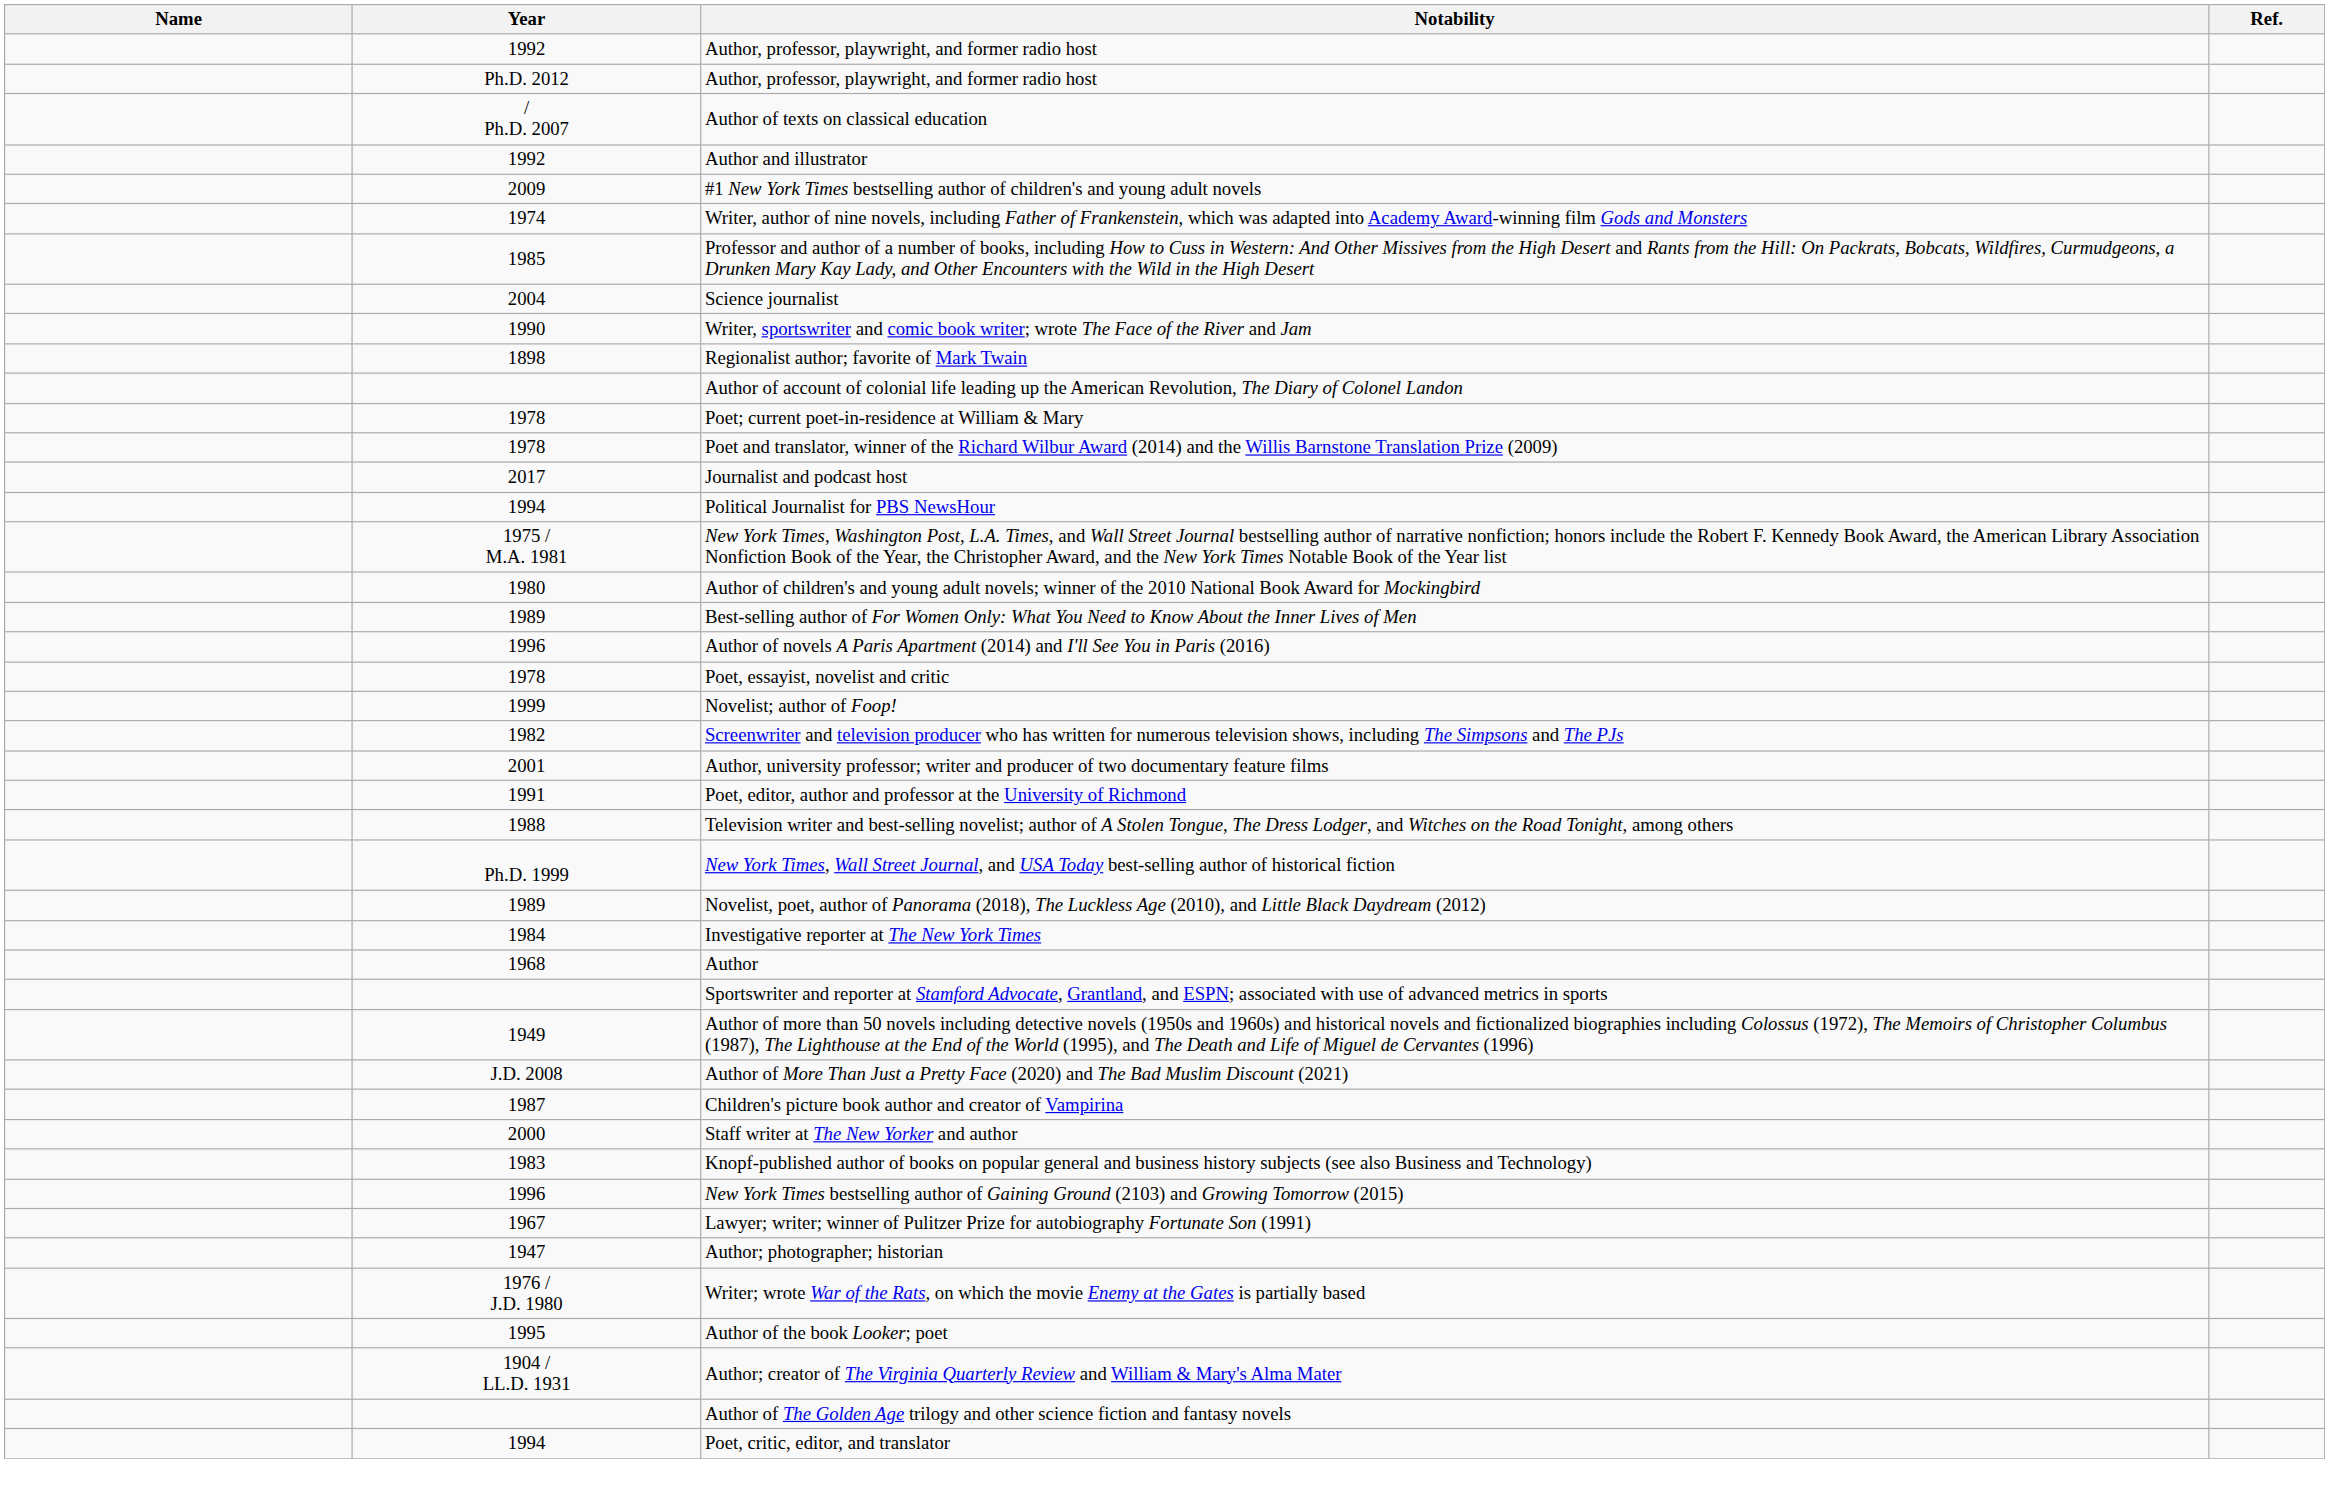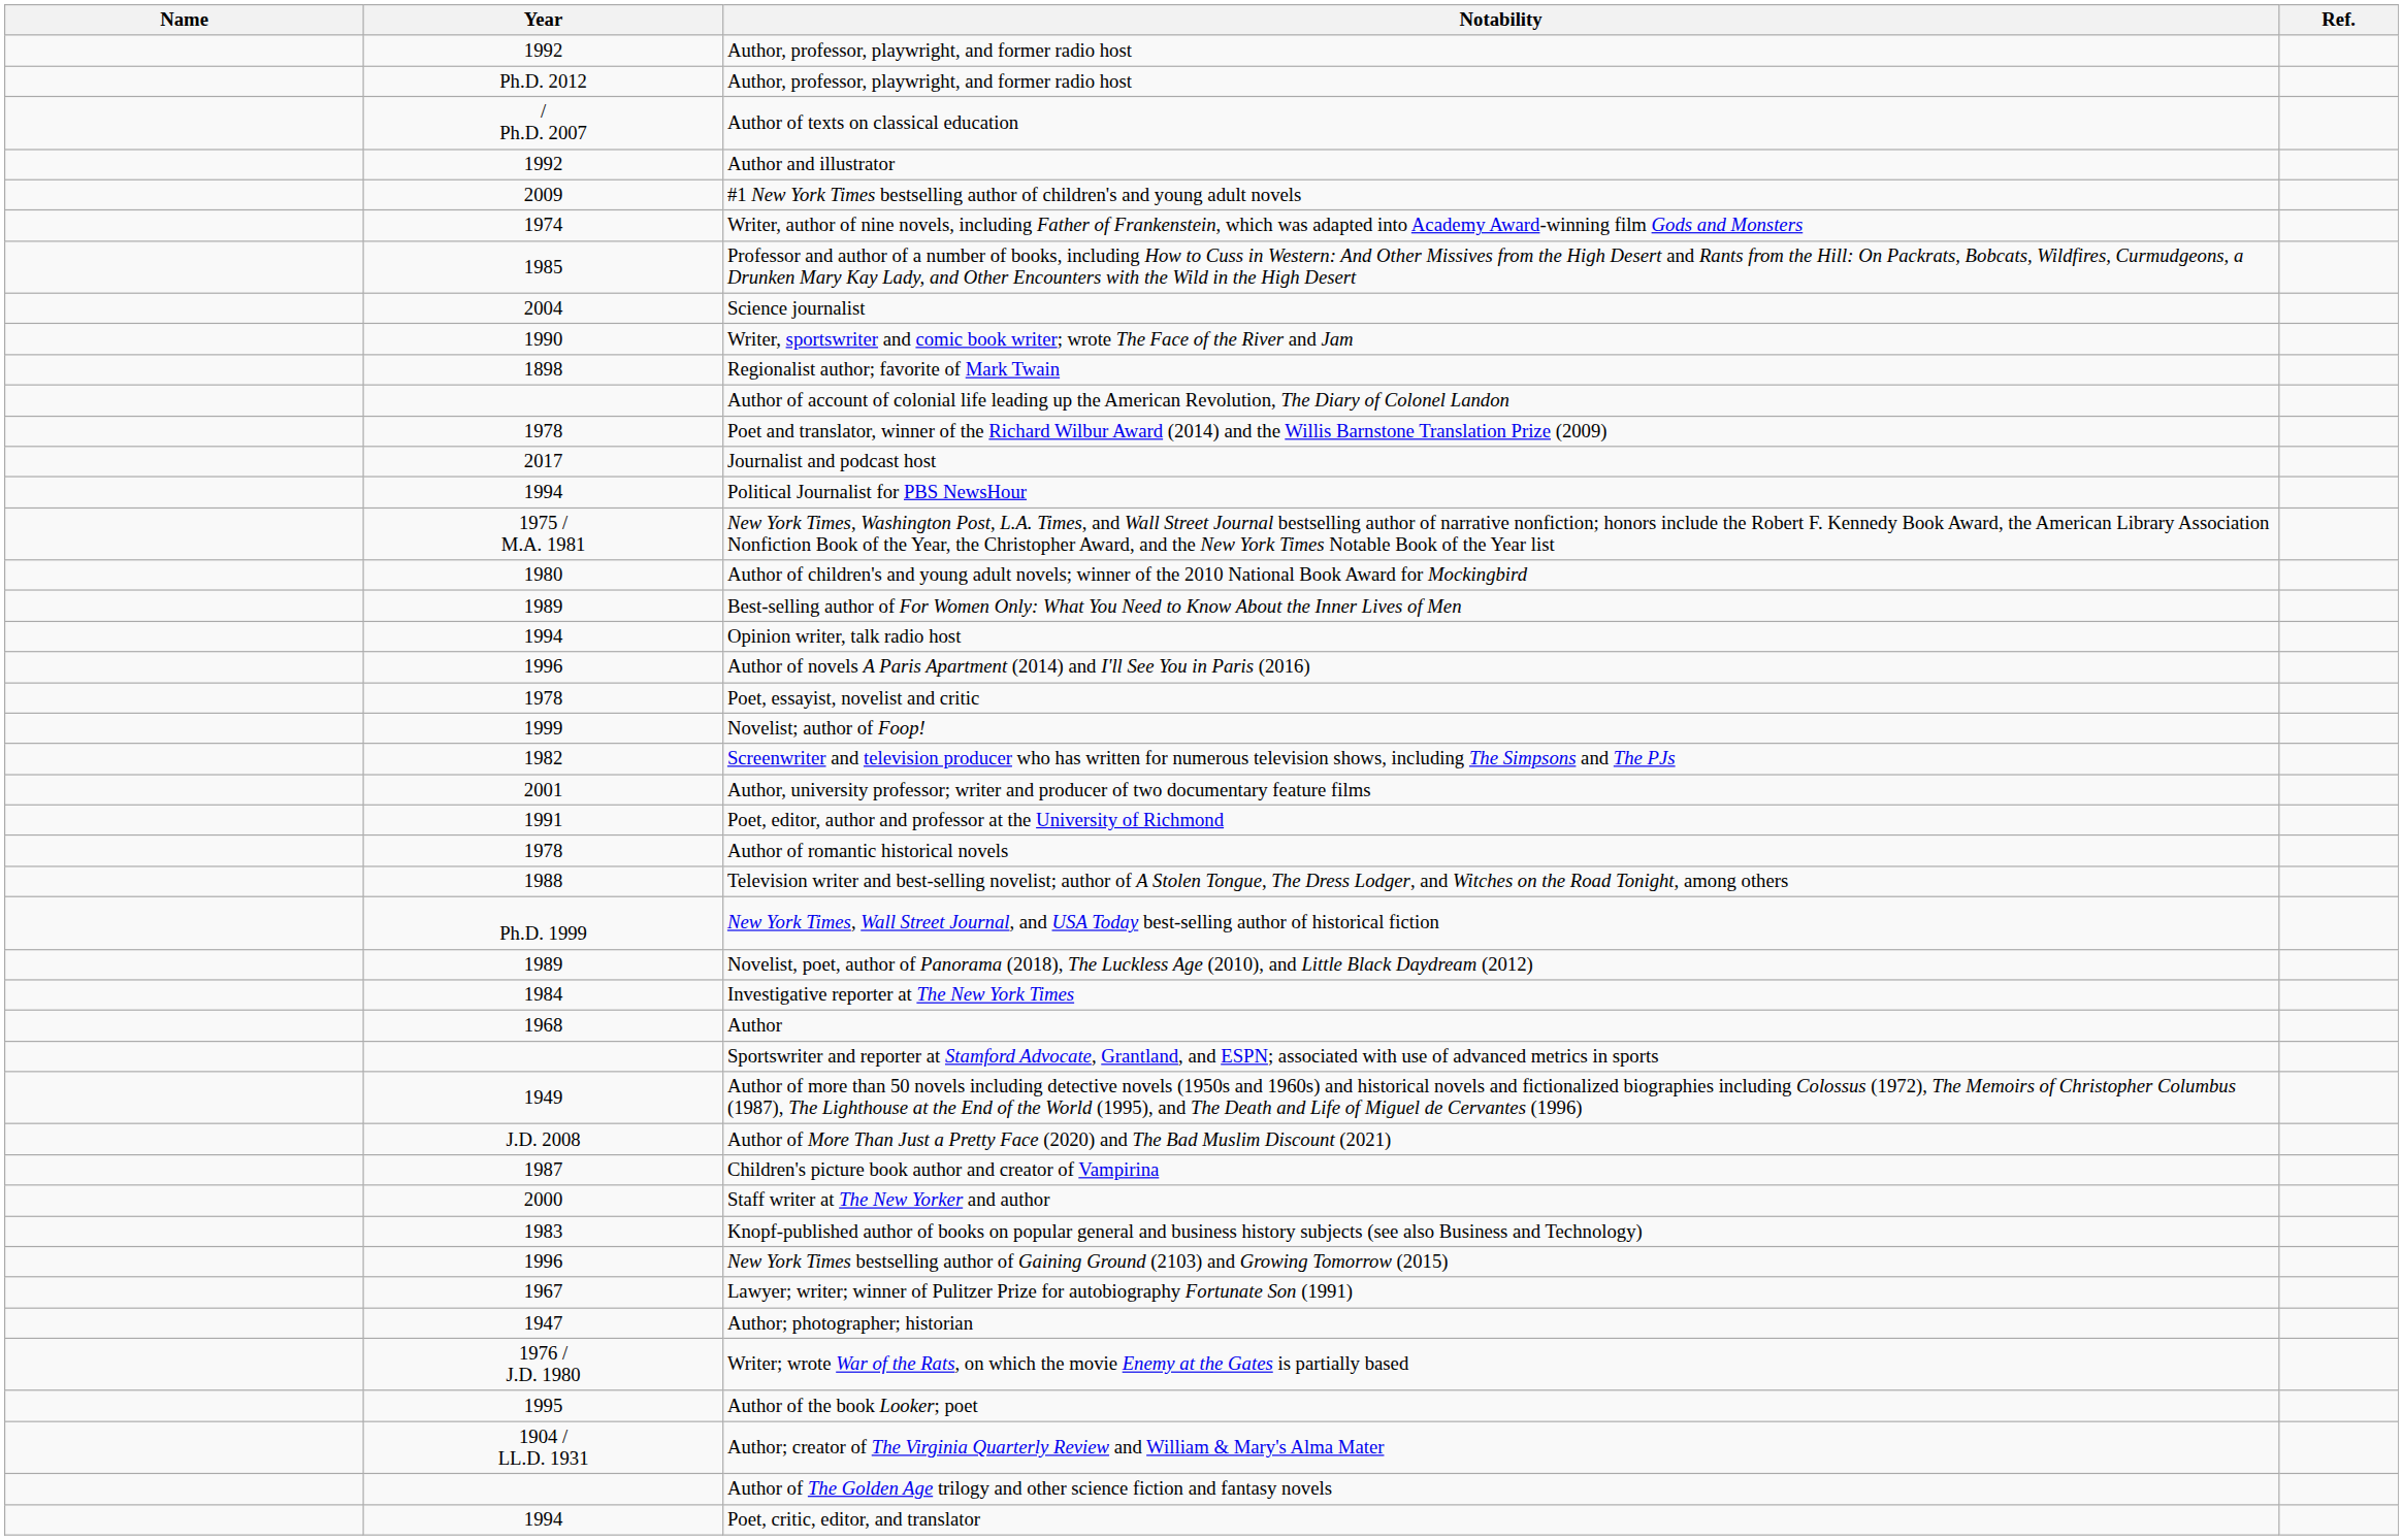 <table class="wikitable sortable" style="width:100%">
 <tr>
 <th width="15%">Name</th>
 <th width="15%">Year</th>
 <th width="65%" class="unsortable">Notability</th>
 <th width="5%" class="unsortable">Ref.</th>
 </tr>
 <tr>
 <td></td>
 <td align="center">1992</td>
 <td>Author, professor, playwright, and former radio host</td>
 <td align="center"></td>
 </tr>
 <tr>
 <td></td>
 <td align="center">Ph.D. 2012</td>
 <td>Author, professor, playwright, and former radio host</td>
 <td align="center"></td>
 </tr>
 <tr>
 <td></td>
 <td align="center"> /<br> Ph.D. 2007</td>
 <td>Author of texts on classical education</td>
 <td align="center"></td>
 </tr>
 <tr>
 <td></td>
 <td align="center">1992</td>
 <td>Author and illustrator</td>
 <td align="center"></td>
 </tr>
 <tr>
 <td></td>
 <td align="center">2009</td>
 <td>#1 <em>New York Times</em> bestselling author of children's and young adult novels</td>
 <td align="center"></td>
 </tr>
 <tr>
 <td></td>
 <td align="center">1974</td>
 <td>Writer, author of nine novels, including <em>Father of Frankenstein</em>, which was adapted into <a href='#'>Academy Award</a>-winning film <em><a href='#'>Gods and Monsters</a></em></td>
 <td align="center"></td>
 </tr>
 <tr>
 <td></td>
 <td align="center">1985</td>
 <td>Professor and author of a number of books, including <em>How to Cuss in Western: And Other Missives from the High Desert</em> and <em>Rants from the Hill: On Packrats, Bobcats, Wildfires, Curmudgeons, a Drunken Mary Kay Lady, and Other Encounters with the Wild in the High Desert</em></td>
 <td align="center"></td>
 </tr>
 <tr>
 <td></td>
 <td align="center">2004</td>
 <td>Science journalist</td>
 <td align="center"></td>
 </tr>
 <tr>
 <td></td>
 <td align="center">1990</td>
 <td>Writer, <a href='#'>sportswriter</a> and <a href='#'>comic book writer</a>; wrote <em>The Face of the River</em> and <em>Jam</em></td>
 <td align="center"></td>
 </tr>
 <tr>
 <td></td>
 <td align="center">1898</td>
 <td>Regionalist author; favorite of <a href='#'>Mark Twain</a></td>
 <td align="center"></td>
 </tr>
 <tr>
 <td></td>
 <td align="center"></td>
 <td>Author of account of colonial life leading up the American Revolution, <em>The Diary of Colonel Landon</em></td>
 <td align="center"></td>
 </tr>
 <tr>
 <td></td>
 <td align="center">1978</td>
-<td>Poet; current poet-in-residence at William & Mary</td>
-<td align="center"></td>
-</tr>
-<tr>
-<td></td>
-<td align="center">1978</td>
 <td>Poet and translator, winner of the <a href='#'>Richard Wilbur Award</a> (2014) and the <a href='#'>Willis Barnstone Translation Prize</a> (2009)</td>
 <td align="center"></td>
 </tr>
 <tr>
 <td></td>
 <td align="center">2017</td>
 <td>Journalist and podcast host</td>
 <td align="center"></td>
 </tr>
 <tr>
 <td></td>
 <td align="center">1994</td>
 <td>Political Journalist for <a href='#'>PBS NewsHour</a></td>
 <td align="center"></td>
 </tr>
 <tr>
 <td></td>
 <td align="center">1975 /<br>M.A. 1981</td>
 <td><em>New York Times</em>, <em>Washington Post</em>, <em>L.A. Times</em>, and <em>Wall Street Journal</em> bestselling author of narrative nonfiction; honors include the Robert F. Kennedy Book Award, the American Library Association Nonfiction Book of the Year, the Christopher Award, and the <em>New York Times</em> Notable Book of the Year list</td>
 <td align="center"></td>
 </tr>
 <tr>
 <td></td>
 <td align="center">1980</td>
 <td>Author of children's and young adult novels; winner of the 2010 National Book Award for <em>Mockingbird</em></td>
 <td align="center"></td>
 </tr>
 <tr>
 <td></td>
 <td align="center">1989</td>
 <td>Best-selling author of <em>For Women Only: What You Need to Know About the Inner Lives of Men</em></td>
+<td align="center"></td>
+</tr>
+<tr>
+<td></td>
+<td align="center">1994</td>
+<td>Opinion writer, talk radio host</td>
 <td align="center"></td>
 </tr>
 <tr>
 <td></td>
 <td align="center">1996</td>
 <td>Author of novels <em>A Paris Apartment</em> (2014) and <em>I'll See You in Paris</em> (2016)</td>
 <td align="center"></td>
 </tr>
 <tr>
 <td></td>
 <td align="center">1978</td>
 <td>Poet, essayist, novelist and critic</td>
 <td align="center"></td>
 </tr>
 <tr>
 <td></td>
 <td align="center">1999</td>
 <td>Novelist; author of <em>Foop!</em></td>
 <td align="center"></td>
 </tr>
 <tr>
 <td></td>
 <td align="center">1982</td>
 <td><a href='#'>Screenwriter</a> and <a href='#'>television producer</a> who has written for numerous television shows, including <em><a href='#'>The Simpsons</a></em> and <em><a href='#'>The PJs</a></em></td>
 <td align="center"></td>
 </tr>
 <tr>
 <td></td>
 <td align="center">2001</td>
 <td>Author, university professor; writer and producer of two documentary feature films</td>
 <td align="center"></td>
 </tr>
 <tr>
 <td></td>
 <td align="center">1991</td>
 <td>Poet, editor, author and professor at the <a href='#'>University of Richmond</a></td>
+<td align="center"></td>
+</tr>
+<tr>
+<td></td>
+<td align="center">1978</td>
+<td>Author of romantic historical novels</td>
 <td align="center"></td>
 </tr>
 <tr>
 <td></td>
 <td align="center">1988</td>
 <td>Television writer and best-selling novelist; author of <em>A Stolen Tongue</em>, <em>The Dress Lodger</em>, and <em>Witches on the Road Tonight</em>, among others</td>
 <td align="center"></td>
 </tr>
 <tr>
 <td></td>
 <td align="center"><br>Ph.D. 1999</td>
 <td><em><a href='#'>New York Times</a></em>, <em><a href='#'>Wall Street Journal</a></em>, and <em><a href='#'>USA Today</a></em> best-selling author of historical fiction</td>
 <td align="center"></td>
 </tr>
 <tr>
 <td></td>
 <td align="center">1989</td>
 <td>Novelist, poet, author of <em>Panorama</em> (2018), <em>The Luckless Age</em> (2010), and <em>Little Black Daydream</em> (2012)</td>
 <td align="center"></td>
 </tr>
 <tr>
 <td></td>
 <td align="center">1984</td>
 <td>Investigative reporter at <em><a href='#'>The New York Times</a></em></td>
 <td align="center"></td>
 </tr>
 <tr>
 <td></td>
 <td align="center">1968</td>
 <td>Author</td>
 <td align="center"></td>
 </tr>
 <tr>
 <td></td>
 <td align="center"></td>
 <td>Sportswriter and reporter at <em><a href='#'>Stamford Advocate</a></em>, <a href='#'>Grantland</a>, and <a href='#'>ESPN</a>; associated with use of advanced metrics in sports</td>
 <td align="center"></td>
 </tr>
 <tr>
 <td></td>
 <td align="center">1949</td>
 <td>Author of more than 50 novels including detective novels (1950s and 1960s) and historical novels and fictionalized biographies including <em>Colossus</em> (1972), <em>The Memoirs of Christopher Columbus</em> (1987), <em>The Lighthouse at the End of the World</em> (1995), and <em>The Death and Life of Miguel de Cervantes</em> (1996)</td>
 <td align="center"></td>
 </tr>
 <tr>
 <td></td>
 <td align="center">J.D. 2008</td>
 <td>Author of <em>More Than Just a Pretty Face</em> (2020) and <em>The Bad Muslim Discount</em> (2021)</td>
 <td align="center"></td>
 </tr>
 <tr>
 <td></td>
 <td align="center">1987</td>
 <td>Children's picture book author and creator of <a href='#'>Vampirina</a></td>
 <td align="center"></td>
 </tr>
 <tr>
 <td></td>
 <td align="center">2000</td>
 <td>Staff writer at <em><a href='#'>The New Yorker</a></em> and author</td>
 <td align="center"></td>
 </tr>
 <tr>
 <td></td>
 <td align="center">1983</td>
 <td>Knopf-published author of books on popular general and business history subjects (see also Business and Technology)</td>
 <td align="center"></td>
 </tr>
 <tr>
 <td></td>
 <td align="center">1996</td>
 <td><em>New York Times</em> bestselling author of <em>Gaining Ground</em> (2103) and <em>Growing Tomorrow</em> (2015)</td>
 <td align="center"></td>
 </tr>
 <tr>
 <td></td>
 <td align="center">1967</td>
 <td>Lawyer; writer; winner of Pulitzer Prize for autobiography <em>Fortunate Son</em> (1991)</td>
 <td align="center"></td>
 </tr>
 <tr>
 <td></td>
 <td align="center">1947</td>
 <td>Author; photographer; historian</td>
 <td align="center"></td>
 </tr>
 <tr>
 <td></td>
 <td align="center">1976 /<br>J.D. 1980</td>
 <td>Writer; wrote <em><a href='#'>War of the Rats</a></em>, on which the movie <em><a href='#'>Enemy at the Gates</a></em> is partially based</td>
 <td align="center"></td>
 </tr>
 <tr>
 <td></td>
 <td align="center">1995</td>
 <td>Author of the book <em>Looker</em>; poet</td>
 <td align="center"></td>
 </tr>
 <tr>
 <td></td>
 <td align="center">1904 /<br>LL.D. 1931</td>
 <td>Author; creator of <em><a href='#'>The Virginia Quarterly Review</a></em> and <a href='#'>William & Mary's Alma Mater</a></td>
 <td align="center"></td>
 </tr>
 <tr>
 <td></td>
 <td align="center"></td>
 <td>Author of <em><a href='#'>The Golden Age</a></em> trilogy and other science fiction and fantasy novels</td>
 <td align="center"></td>
 </tr>
 <tr>
 <td></td>
 <td align="center">1994</td>
 <td>Poet, critic, editor, and translator</td>
 <td align="center"></td>
 </tr>
 </table>
